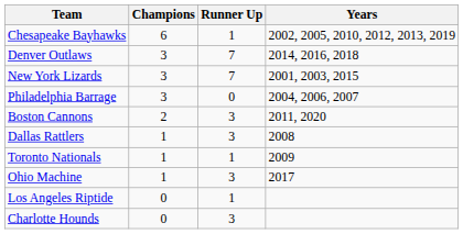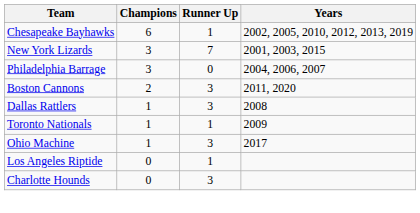 <table class="wikitable">
 <tr>
 <th>Team</th>
 <th>Champions</th>
 <th>Runner Up</th>
 <th>Years</th>
 </tr>
 <tr>
 <td><a href='#'>Chesapeake Bayhawks</a></td>
 <td align=center>6</td>
 <td align=center>1</td>
 <td align=left>2002, 2005, 2010, 2012, 2013, 2019</td>
-</tr>
-<tr>
-<td><a href='#'>Denver Outlaws</a></td>
-<td align="center">3</td>
-<td align="center">7</td>
-<td align="left">2014, 2016, 2018</td>
 </tr>
 <tr>
 <td><a href='#'>New York Lizards</a></td>
 <td align=center>3</td>
 <td align=center>7</td>
 <td align=left>2001, 2003, 2015</td>
 </tr>
 <tr>
 <td><a href='#'>Philadelphia Barrage</a></td>
 <td align=center>3</td>
 <td align=center>0</td>
 <td align=left>2004, 2006, 2007</td>
 </tr>
 <tr>
 <td><a href='#'>Boston Cannons</a></td>
 <td align=center>2</td>
 <td align=center>3</td>
 <td align=left>2011, 2020</td>
 </tr>
 <tr>
 <td><a href='#'>Dallas Rattlers</a></td>
 <td align=center>1</td>
 <td align=center>3</td>
 <td align=left>2008</td>
 </tr>
 <tr>
 <td><a href='#'>Toronto Nationals</a></td>
 <td align=center>1</td>
 <td align=center>1</td>
 <td align=left>2009</td>
 </tr>
 <tr>
 <td><a href='#'>Ohio Machine</a></td>
 <td align=center>1</td>
 <td align=center>3</td>
 <td align=left>2017</td>
 </tr>
 <tr>
 <td><a href='#'>Los Angeles Riptide</a></td>
 <td align=center>0</td>
 <td align=center>1</td>
 <td align=left></td>
 </tr>
 <tr>
 <td><a href='#'>Charlotte Hounds</a></td>
 <td align=center>0</td>
 <td align=center>3</td>
 <td align=left></td>
 </tr>
 </table>
